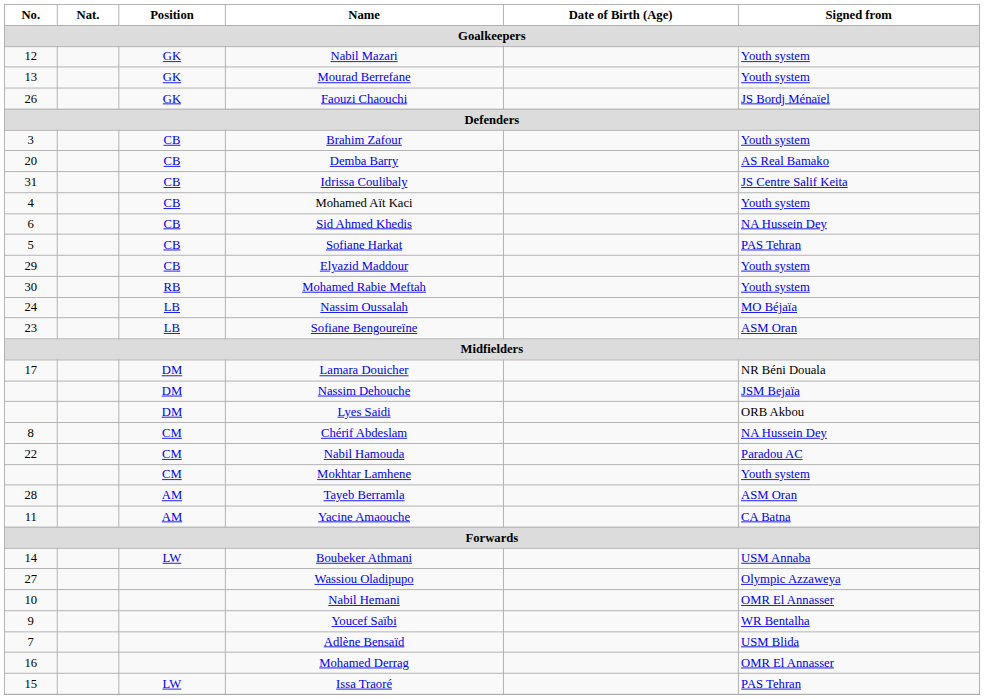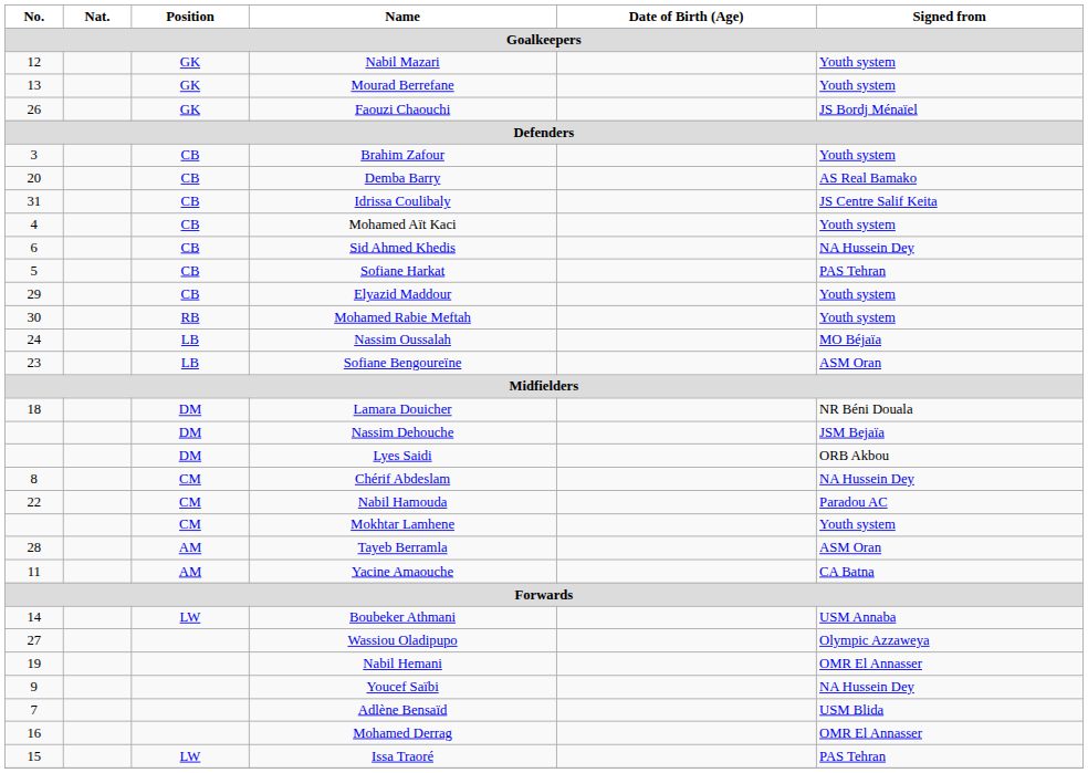 <table class="wikitable" style="text-align:center; font-size:90%; width:70%">
 <tr>
 <th style="background:white; color:black; text-align:center;">No.</th>
 <th style="background:white; color:black; text-align:center;">Nat.</th>
 <th style="background:white; color:black; text-align:center;">Position</th>
 <th style="background:white; color:black; text-align:center;">Name</th>
 <th style="background:white; color:black; text-align:center;">Date of Birth (Age)</th>
 <th style="background:white; color:black; text-align:center;">Signed from</th>
 </tr>
 <tr>
 <th colspan=10 style="background:#DCDCDC; text-align:center;">Goalkeepers</th>
 </tr>
 <tr>
 <td>12</td>
 <td></td>
 <td><a href='#'>GK</a></td>
 <td><a href='#'>Nabil Mazari</a></td>
 <td></td>
 <td style="text-align:left"> <a href='#'>Youth system</a></td>
 </tr>
 <tr>
 <td>13</td>
 <td></td>
 <td><a href='#'>GK</a></td>
 <td><a href='#'>Mourad Berrefane</a></td>
 <td></td>
 <td style="text-align:left"> <a href='#'>Youth system</a></td>
 </tr>
 <tr>
 <td>26</td>
 <td></td>
 <td><a href='#'>GK</a></td>
 <td><a href='#'>Faouzi Chaouchi</a></td>
 <td></td>
 <td style="text-align:left"> <a href='#'>JS Bordj Ménaïel</a></td>
 </tr>
 <tr>
 <th colspan=10 style="background:#DCDCDC; text-align:center;">Defenders</th>
 </tr>
 <tr>
 <td>3</td>
 <td></td>
 <td><a href='#'>CB</a></td>
 <td><a href='#'>Brahim Zafour</a></td>
 <td></td>
 <td style="text-align:left"> <a href='#'>Youth system</a></td>
 </tr>
 <tr>
 <td>20</td>
 <td></td>
 <td><a href='#'>CB</a></td>
 <td><a href='#'>Demba Barry</a></td>
 <td></td>
 <td style="text-align:left"> <a href='#'>AS Real Bamako</a></td>
 </tr>
 <tr>
 <td>31</td>
 <td></td>
 <td><a href='#'>CB</a></td>
 <td><a href='#'>Idrissa Coulibaly</a></td>
 <td></td>
 <td style="text-align:left"> <a href='#'>JS Centre Salif Keita</a></td>
 </tr>
 <tr>
 <td>4</td>
 <td></td>
 <td><a href='#'>CB</a></td>
 <td>Mohamed Aït Kaci</td>
 <td></td>
 <td style="text-align:left"> <a href='#'>Youth system</a></td>
 </tr>
 <tr>
 <td>6</td>
 <td></td>
 <td><a href='#'>CB</a></td>
 <td><a href='#'>Sid Ahmed Khedis</a></td>
 <td></td>
 <td style="text-align:left"> <a href='#'>NA Hussein Dey</a></td>
 </tr>
 <tr>
 <td>5</td>
 <td></td>
 <td><a href='#'>CB</a></td>
 <td><a href='#'>Sofiane Harkat</a></td>
 <td></td>
 <td style="text-align:left"> <a href='#'>PAS Tehran</a></td>
 </tr>
 <tr>
 <td>29</td>
 <td></td>
 <td><a href='#'>CB</a></td>
 <td><a href='#'>Elyazid Maddour</a></td>
 <td></td>
 <td style="text-align:left"> <a href='#'>Youth system</a></td>
 </tr>
 <tr>
 <td>30</td>
 <td></td>
 <td><a href='#'>RB</a></td>
 <td><a href='#'>Mohamed Rabie Meftah</a></td>
 <td></td>
 <td style="text-align:left"> <a href='#'>Youth system</a></td>
 </tr>
 <tr>
 <td>24</td>
 <td></td>
 <td><a href='#'>LB</a></td>
 <td><a href='#'>Nassim Oussalah</a></td>
 <td></td>
 <td style="text-align:left"> <a href='#'>MO Béjaïa</a></td>
 </tr>
 <tr>
 <td>23</td>
 <td></td>
 <td><a href='#'>LB</a></td>
 <td><a href='#'>Sofiane Bengoureïne</a></td>
 <td></td>
 <td style="text-align:left"> <a href='#'>ASM Oran</a></td>
 </tr>
 <tr>
 <th colspan=10 style="background:#DCDCDC; text-align:center;">Midfielders</th>
 </tr>
 <tr>
-<td>17</td>
+<td>18</td>
 <td></td>
 <td><a href='#'>DM</a></td>
 <td><a href='#'>Lamara Douicher</a></td>
 <td></td>
 <td style="text-align:left"> NR Béni Douala</td>
 </tr>
 <tr>
 <td></td>
 <td></td>
 <td><a href='#'>DM</a></td>
 <td><a href='#'>Nassim Dehouche</a></td>
 <td></td>
 <td style="text-align:left"> <a href='#'>JSM Bejaïa</a></td>
 </tr>
 <tr>
 <td></td>
 <td></td>
 <td><a href='#'>DM</a></td>
 <td><a href='#'>Lyes Saidi</a></td>
 <td></td>
 <td style="text-align:left"> ORB Akbou</td>
 </tr>
 <tr>
 <td>8</td>
 <td></td>
 <td><a href='#'>CM</a></td>
 <td><a href='#'>Chérif Abdeslam</a></td>
 <td></td>
 <td style="text-align:left"> <a href='#'>NA Hussein Dey</a></td>
 </tr>
 <tr>
 <td>22</td>
 <td></td>
 <td><a href='#'>CM</a></td>
 <td><a href='#'>Nabil Hamouda</a></td>
 <td></td>
 <td style="text-align:left"> <a href='#'>Paradou AC</a></td>
 </tr>
 <tr>
 <td></td>
 <td></td>
 <td><a href='#'>CM</a></td>
 <td><a href='#'>Mokhtar Lamhene</a></td>
 <td></td>
 <td style="text-align:left"> <a href='#'>Youth system</a></td>
 </tr>
 <tr>
 <td>28</td>
 <td></td>
 <td><a href='#'>AM</a></td>
 <td><a href='#'>Tayeb Berramla</a></td>
 <td></td>
 <td style="text-align:left"> <a href='#'>ASM Oran</a></td>
 </tr>
 <tr>
 <td>11</td>
 <td></td>
 <td><a href='#'>AM</a></td>
 <td><a href='#'>Yacine Amaouche</a></td>
 <td></td>
 <td style="text-align:left"> <a href='#'>CA Batna</a></td>
 </tr>
 <tr>
 <th colspan=10 style="background:#DCDCDC; text-align:center;">Forwards</th>
 </tr>
 <tr>
 <td>14</td>
 <td></td>
 <td><a href='#'>LW</a></td>
 <td><a href='#'>Boubeker Athmani</a></td>
 <td></td>
 <td style="text-align:left"> <a href='#'>USM Annaba</a></td>
 </tr>
 <tr>
 <td>27</td>
 <td></td>
 <td></td>
 <td><a href='#'>Wassiou Oladipupo</a></td>
 <td></td>
 <td style="text-align:left"> <a href='#'>Olympic Azzaweya</a></td>
 </tr>
 <tr>
-<td>10</td>
+<td>19</td>
 <td></td>
 <td></td>
 <td><a href='#'>Nabil Hemani</a></td>
 <td></td>
 <td style="text-align:left"> <a href='#'>OMR El Annasser</a></td>
 </tr>
 <tr>
 <td>9</td>
 <td></td>
 <td></td>
 <td><a href='#'>Youcef Saïbi</a></td>
 <td></td>
-<td style="text-align:left"> <a href='#'>WR Bentalha</a></td>
+<td style="text-align:left"> <a href='#'>NA Hussein Dey</a></td>
 </tr>
 <tr>
 <td>7</td>
 <td></td>
 <td></td>
 <td><a href='#'>Adlène Bensaïd</a></td>
 <td></td>
 <td style="text-align:left"> <a href='#'>USM Blida</a></td>
 </tr>
 <tr>
 <td>16</td>
 <td></td>
 <td></td>
 <td><a href='#'>Mohamed Derrag</a></td>
 <td></td>
 <td style="text-align:left"> <a href='#'>OMR El Annasser</a></td>
 </tr>
 <tr>
 <td>15</td>
 <td></td>
 <td><a href='#'>LW</a></td>
 <td><a href='#'>Issa Traoré</a></td>
 <td></td>
 <td style="text-align:left"> <a href='#'>PAS Tehran</a></td>
 </tr>
 <tr>
 </tr>
 </table>
